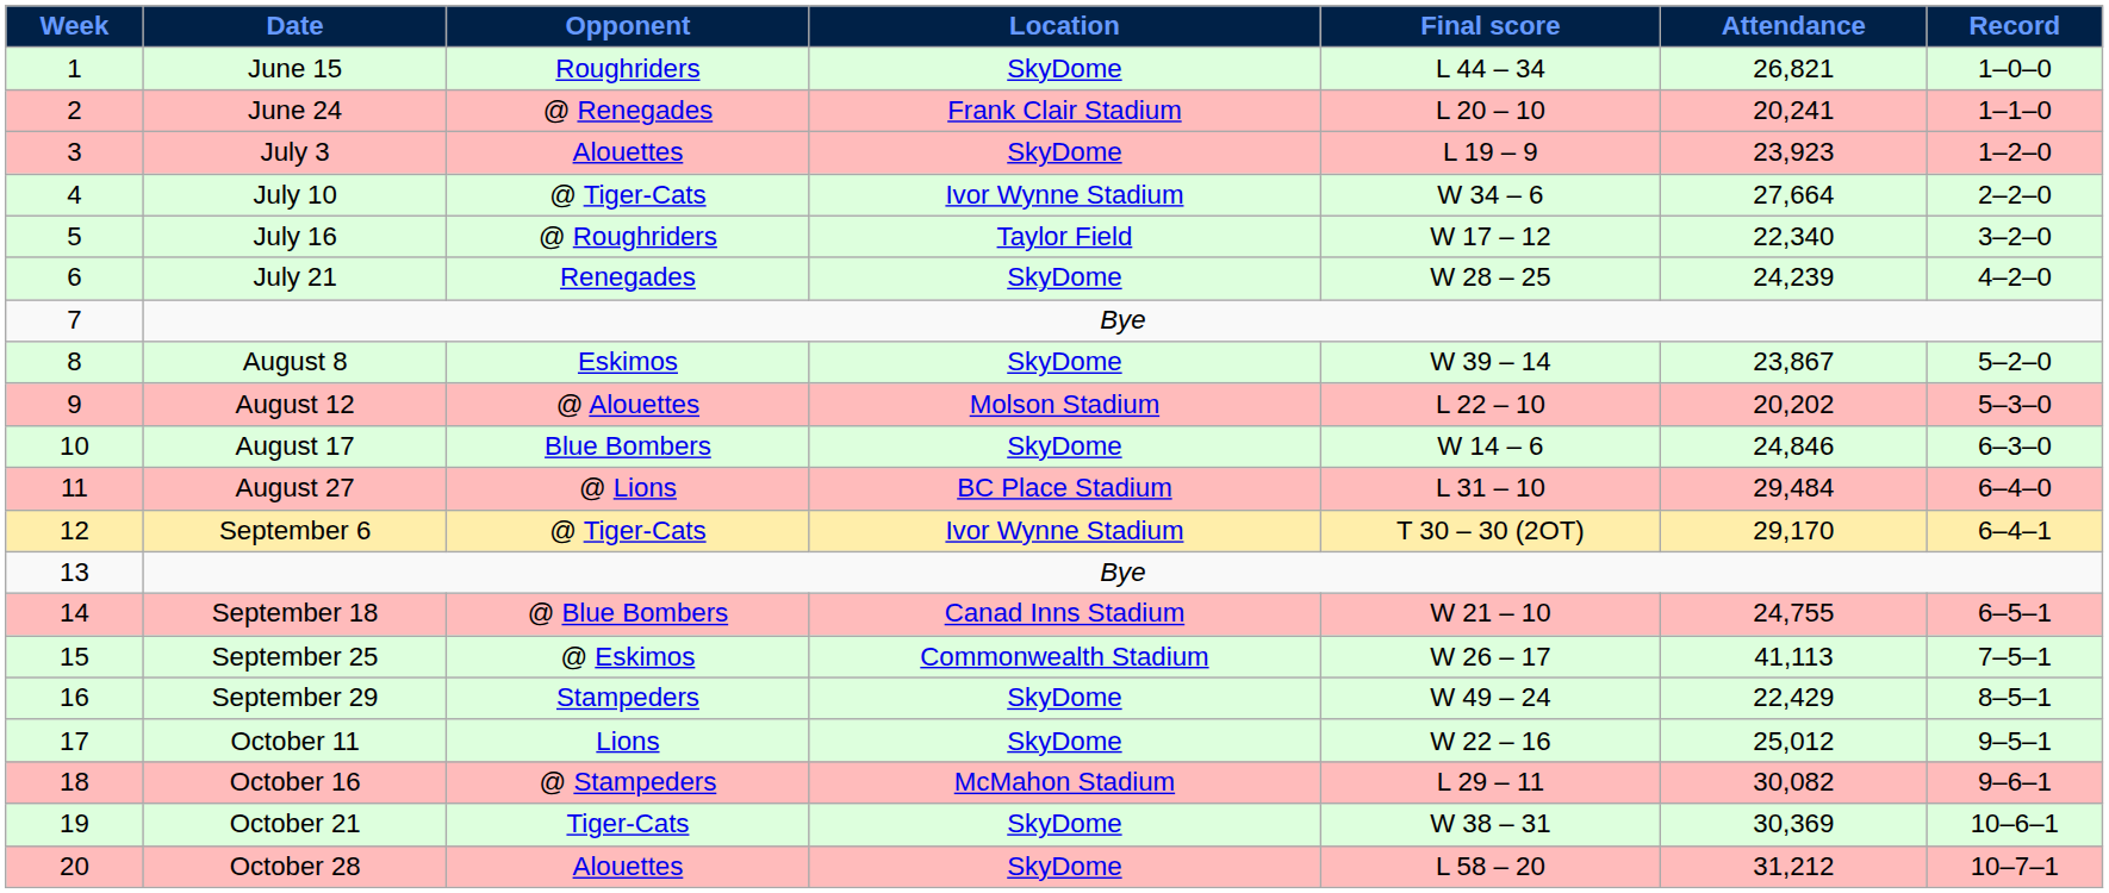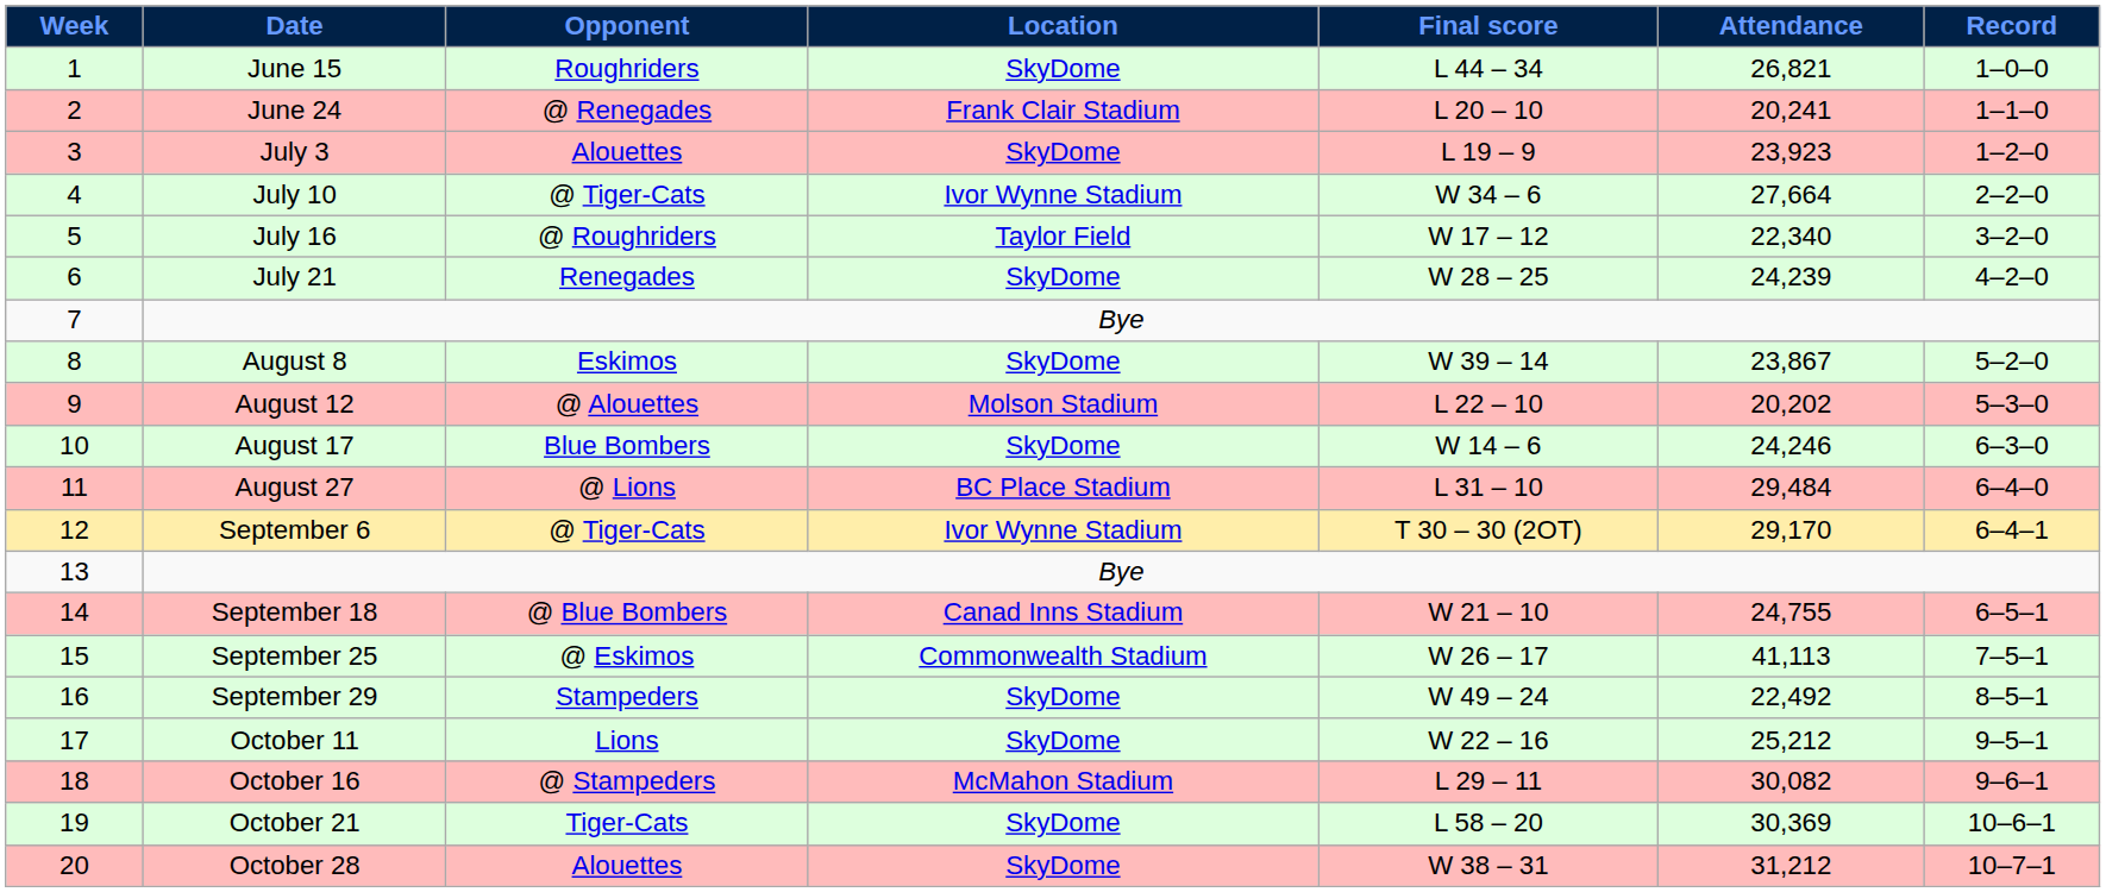 <table class="wikitable" width="80%">
 <tr align="center"  style="background:#002147;color:#6699FF;">
 <td><strong>Week</strong></td>
 <td><strong>Date</strong></td>
 <td><strong>Opponent</strong></td>
 <td><strong>Location</strong></td>
 <td><strong>Final score</strong></td>
 <td><strong>Attendance</strong></td>
 <td><strong>Record</strong></td>
 </tr>
 <tr align="center" bgcolor="#ddffdd">
 <td>1</td>
 <td>June 15</td>
 <td><a href='#'>Roughriders</a></td>
 <td><a href='#'>SkyDome</a></td>
 <td>L 44 – 34</td>
 <td>26,821</td>
 <td>1–0–0</td>
 </tr>
 <tr align="center" bgcolor="#ffbbbb">
 <td>2</td>
 <td>June 24</td>
 <td>@ <a href='#'>Renegades</a></td>
 <td><a href='#'>Frank Clair Stadium</a></td>
 <td>L 20 – 10</td>
 <td>20,241</td>
 <td>1–1–0</td>
 </tr>
 <tr align="center" bgcolor="#ffbbbb">
 <td>3</td>
 <td>July 3</td>
 <td><a href='#'>Alouettes</a></td>
 <td><a href='#'>SkyDome</a></td>
 <td>L 19 – 9</td>
 <td>23,923</td>
 <td>1–2–0</td>
 </tr>
 <tr align="center" bgcolor="#ddffdd">
 <td>4</td>
 <td>July 10</td>
 <td>@ <a href='#'>Tiger-Cats</a></td>
 <td><a href='#'>Ivor Wynne Stadium</a></td>
 <td>W 34 – 6</td>
 <td>27,664</td>
 <td>2–2–0</td>
 </tr>
 <tr align="center" bgcolor="#ddffdd">
 <td>5</td>
 <td>July 16</td>
 <td>@ <a href='#'>Roughriders</a></td>
 <td><a href='#'>Taylor Field</a></td>
 <td>W 17 – 12</td>
 <td>22,340</td>
 <td>3–2–0</td>
 </tr>
 <tr align="center" bgcolor="#ddffdd">
 <td>6</td>
 <td>July 21</td>
 <td><a href='#'>Renegades</a></td>
 <td><a href='#'>SkyDome</a></td>
 <td>W 28 – 25</td>
 <td>24,239</td>
 <td>4–2–0</td>
 </tr>
 <tr align="center">
 <td>7</td>
 <td colSpan=56 align="center"><em>Bye</em></td>
 </tr>
 <tr align="center" bgcolor="#ddffdd">
 <td>8</td>
 <td>August 8</td>
 <td><a href='#'>Eskimos</a></td>
 <td><a href='#'>SkyDome</a></td>
 <td>W 39 – 14</td>
 <td>23,867</td>
 <td>5–2–0</td>
 </tr>
 <tr align="center" bgcolor="#ffbbbb">
 <td>9</td>
 <td>August 12</td>
 <td>@ <a href='#'>Alouettes</a></td>
 <td><a href='#'>Molson Stadium</a></td>
 <td>L 22 – 10</td>
 <td>20,202</td>
 <td>5–3–0</td>
 </tr>
 <tr align="center" bgcolor="#ddffdd">
 <td>10</td>
 <td>August 17</td>
 <td><a href='#'>Blue Bombers</a></td>
 <td><a href='#'>SkyDome</a></td>
 <td>W 14 – 6</td>
-<td>24,846</td>
+<td>24,246</td>
 <td>6–3–0</td>
 </tr>
 <tr align="center" bgcolor="#ffbbbb">
 <td>11</td>
 <td>August 27</td>
 <td>@ <a href='#'>Lions</a></td>
 <td><a href='#'>BC Place Stadium</a></td>
 <td>L 31 – 10</td>
 <td>29,484</td>
 <td>6–4–0</td>
 </tr>
 <tr align="center" bgcolor="#ffeeaa">
 <td>12</td>
 <td>September 6</td>
 <td>@ <a href='#'>Tiger-Cats</a></td>
 <td><a href='#'>Ivor Wynne Stadium</a></td>
 <td>T 30 – 30 (2OT)</td>
 <td>29,170</td>
 <td>6–4–1</td>
 </tr>
 <tr align="center">
 <td>13</td>
 <td colSpan=56 align="center"><em>Bye</em></td>
 </tr>
 <tr align="center" bgcolor="#ffbbbb">
 <td>14</td>
 <td>September 18</td>
 <td>@ <a href='#'>Blue Bombers</a></td>
 <td><a href='#'>Canad Inns Stadium</a></td>
 <td>W 21 – 10</td>
 <td>24,755</td>
 <td>6–5–1</td>
 </tr>
 <tr align="center" bgcolor="#ddffdd">
 <td>15</td>
 <td>September 25</td>
 <td>@ <a href='#'>Eskimos</a></td>
 <td><a href='#'>Commonwealth Stadium</a></td>
 <td>W 26 – 17</td>
 <td>41,113</td>
 <td>7–5–1</td>
 </tr>
 <tr align="center" bgcolor="#ddffdd">
 <td>16</td>
 <td>September 29</td>
 <td><a href='#'>Stampeders</a></td>
 <td><a href='#'>SkyDome</a></td>
 <td>W 49 – 24</td>
-<td>22,429</td>
+<td>22,492</td>
 <td>8–5–1</td>
 </tr>
 <tr align="center" bgcolor="#ddffdd">
 <td>17</td>
 <td>October 11</td>
 <td><a href='#'>Lions</a></td>
 <td><a href='#'>SkyDome</a></td>
 <td>W 22 – 16</td>
-<td>25,012</td>
+<td>25,212</td>
 <td>9–5–1</td>
 </tr>
 <tr align="center" bgcolor="#ffbbbb">
 <td>18</td>
 <td>October 16</td>
 <td>@ <a href='#'>Stampeders</a></td>
 <td><a href='#'>McMahon Stadium</a></td>
 <td>L 29 – 11</td>
 <td>30,082</td>
 <td>9–6–1</td>
 </tr>
 <tr align="center" bgcolor="#ddffdd">
 <td>19</td>
 <td>October 21</td>
 <td><a href='#'>Tiger-Cats</a></td>
 <td><a href='#'>SkyDome</a></td>
-<td>W 38 – 31</td>
+<td>L 58 – 20</td>
 <td>30,369</td>
 <td>10–6–1</td>
 </tr>
 <tr align="center" bgcolor="#ffbbbb">
 <td>20</td>
 <td>October 28</td>
 <td><a href='#'>Alouettes</a></td>
 <td><a href='#'>SkyDome</a></td>
-<td>L 58 – 20</td>
+<td>W 38 – 31</td>
 <td>31,212</td>
 <td>10–7–1</td>
 </tr>
 <tr>
 </tr>
 </table>
